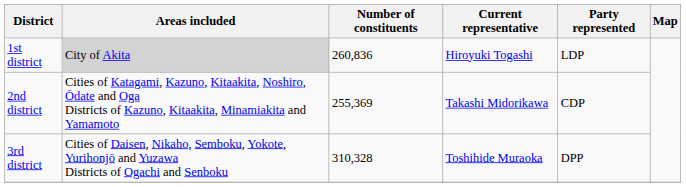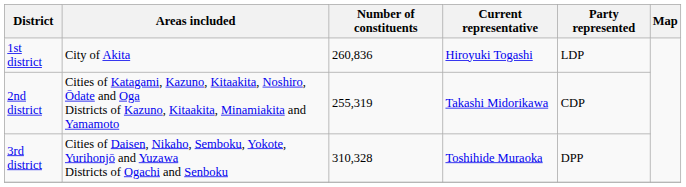 <table class="wikitable">
 <tr>
 <th>District</th>
 <th>Areas included</th>
 <th>Number of constituents</th>
 <th>Current representative</th>
 <th>Party represented</th>
 <th>Map</th>
 </tr>
 <tr>
 <td><a href='#'>1st district</a></td>
-<td style="background: lightgrey;">City of <a href='#'>Akita</a></td>
+<td>City of <a href='#'>Akita</a></td>
 <td>260,836</td>
 <td><a href='#'>Hiroyuki Togashi</a></td>
 <td>LDP</td>
 <td rowspan=3></td>
 </tr>
 <tr>
 <td><a href='#'>2nd district</a></td>
 <td>Cities of <a href='#'>Katagami</a>, <a href='#'>Kazuno</a>, <a href='#'>Kitaakita</a>, <a href='#'>Noshiro</a>, <a href='#'>Ōdate</a> and <a href='#'>Oga</a><br>Districts of <a href='#'>Kazuno</a>, <a href='#'>Kitaakita</a>, <a href='#'>Minamiakita</a> and <a href='#'>Yamamoto</a></td>
-<td>255,369</td>
+<td>255,319</td>
 <td><a href='#'>Takashi Midorikawa</a></td>
 <td>CDP</td>
 </tr>
 <tr>
 <td><a href='#'>3rd district</a></td>
 <td>Cities of <a href='#'>Daisen</a>, <a href='#'>Nikaho</a>, <a href='#'>Semboku</a>, <a href='#'>Yokote</a>, <a href='#'>Yurihonjō</a> and <a href='#'>Yuzawa</a><br>Districts of <a href='#'>Ogachi</a> and <a href='#'>Senboku</a></td>
 <td>310,328</td>
 <td><a href='#'>Toshihide Muraoka</a></td>
 <td>DPP</td>
 </tr>
 <tr>
 </tr>
 </table>
